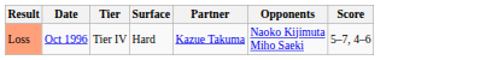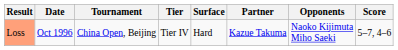 <table class="sortable wikitable">
 <tr>
 <th>Result</th>
 <th>Date</th>
+<th>Tournament</th>
 <th>Tier</th>
 <th>Surface</th>
 <th>Partner</th>
 <th>Opponents</th>
 <th class="unsortable">Score</th>
 </tr>
 <tr>
 <td style="background:#ffa07a;">Loss</td>
 <td><a href='#'>Oct 1996</a></td>
+<td><a href='#'>China Open</a>, Beijing</td>
 <td>Tier IV</td>
 <td>Hard</td>
 <td> <a href='#'>Kazue Takuma</a></td>
 <td> <a href='#'>Naoko Kijimuta</a><br> <a href='#'>Miho Saeki</a></td>
 <td>5–7, 4–6</td>
 </tr>
 </table>
